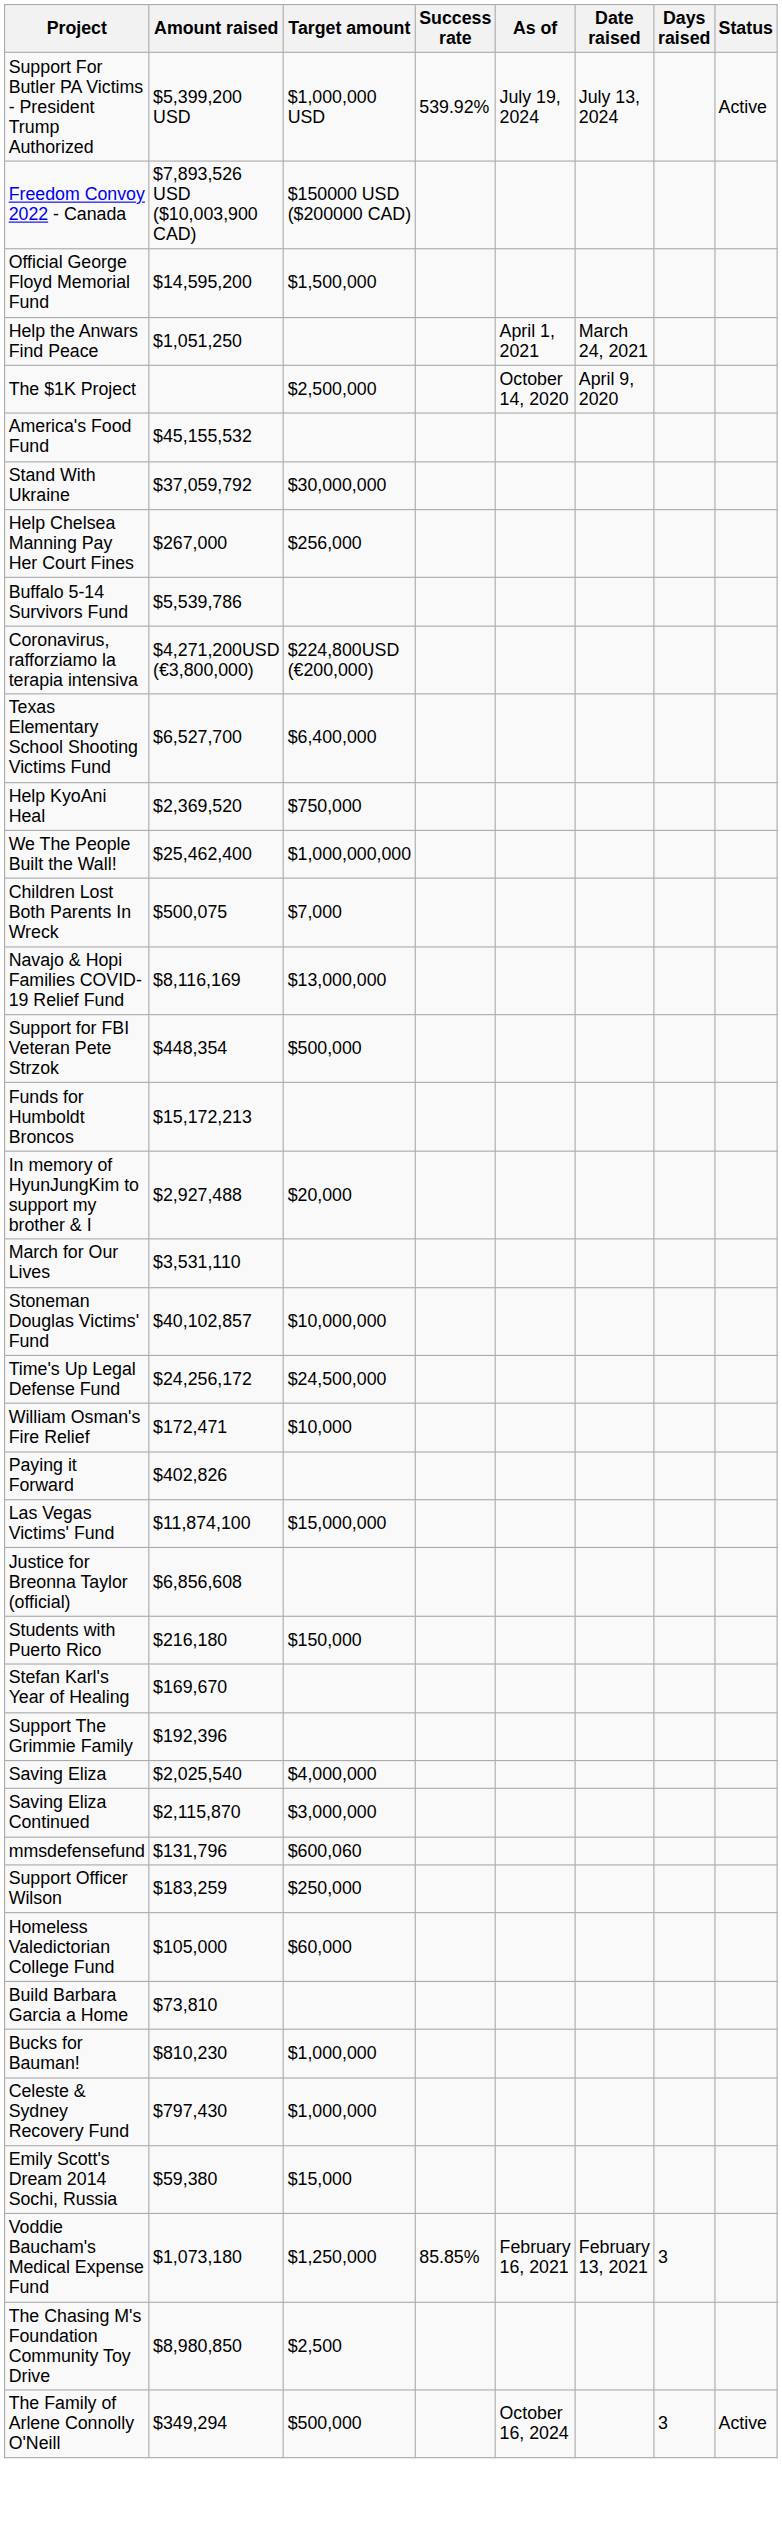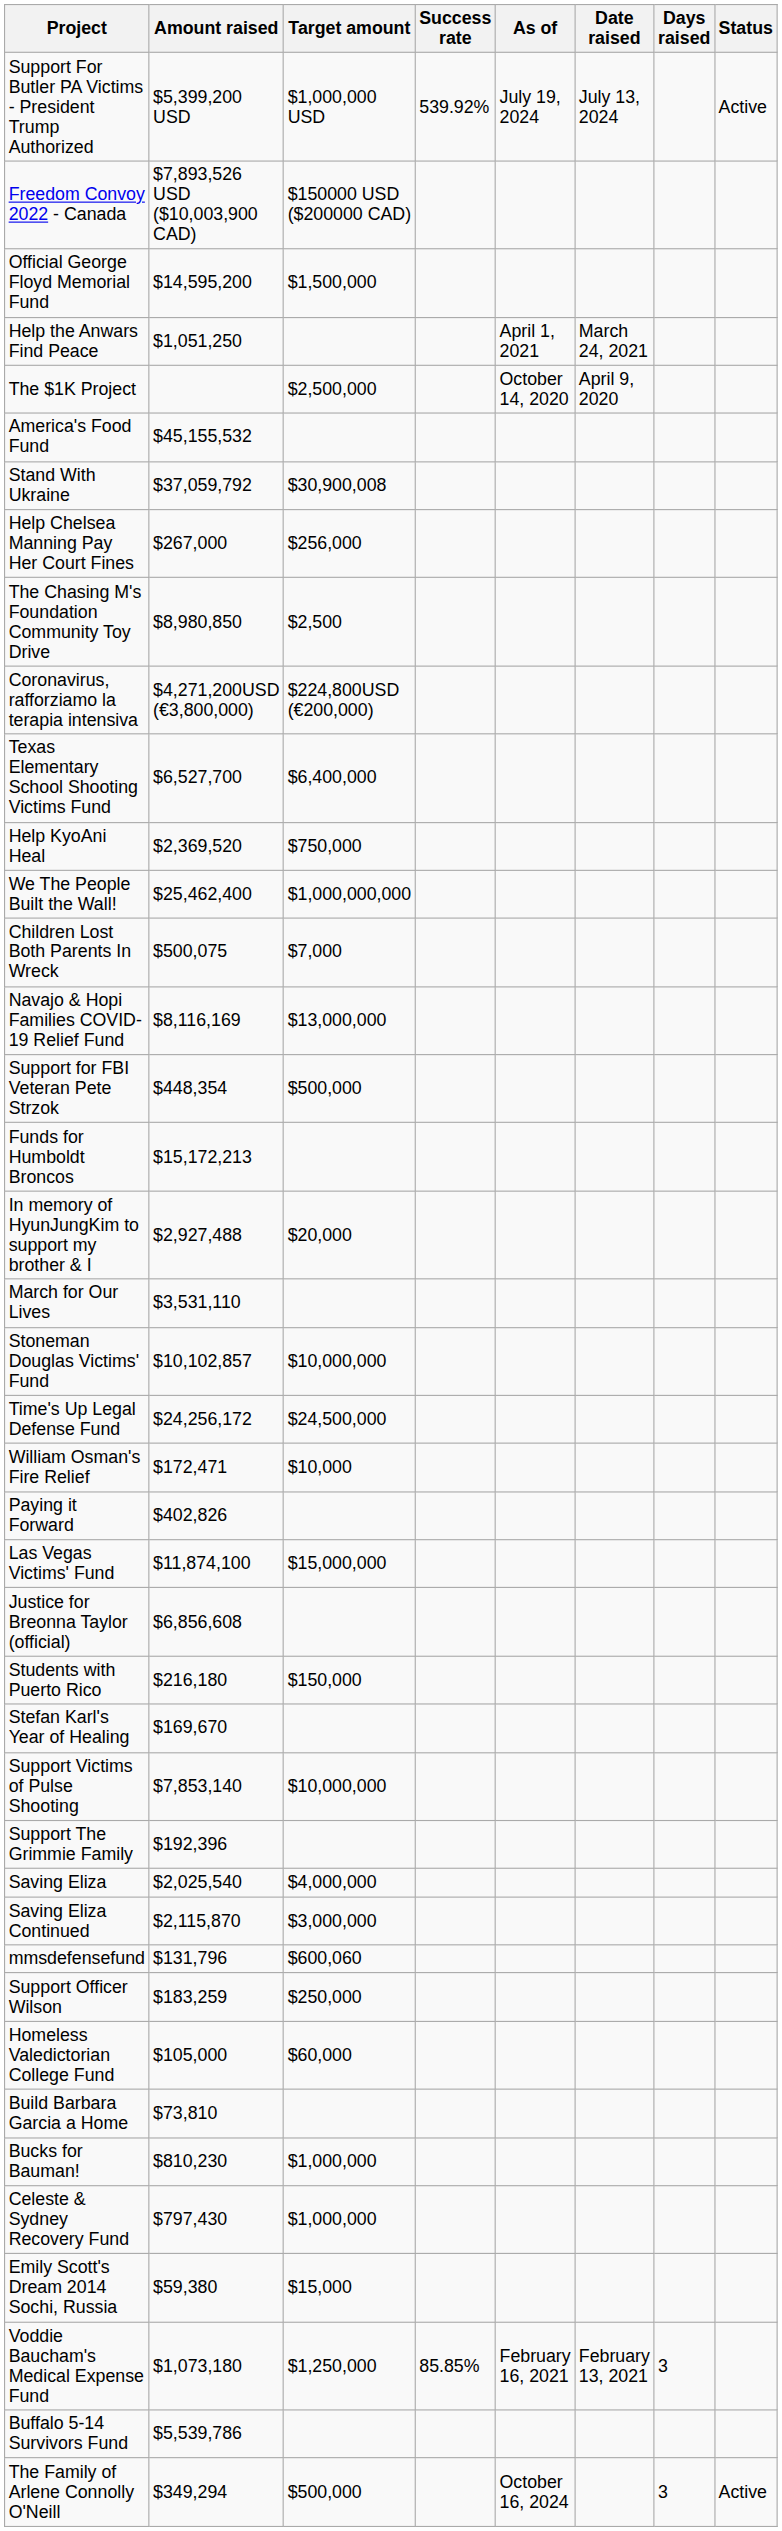 <table class="wikitable sortable" border="1" style="margin:auto;" style="text-align:left">
 <tr>
 <th>Project</th>
 <th>Amount raised</th>
 <th>Target amount</th>
 <th>Success rate</th>
 <th>As of</th>
 <th>Date raised</th>
 <th>Days raised</th>
 <th>Status</th>
 </tr>
 <tr>
 <td>Support For Butler PA Victims - President Trump Authorized</td>
 <td>$5,399,200 USD</td>
 <td>$1,000,000 USD</td>
 <td>539.92%</td>
 <td>July 19, 2024</td>
 <td>July 13, 2024</td>
 <td></td>
 <td>Active</td>
 </tr>
 <tr>
 <td><a href='#'>Freedom Convoy 2022</a> - Canada</td>
 <td>$7,893,526 USD ($10,003,900 CAD)</td>
 <td>$150000 USD ($200000 CAD)</td>
 <td></td>
 <td></td>
 <td></td>
 <td></td>
 <td></td>
 </tr>
 <tr>
 <td>Official George Floyd Memorial Fund</td>
 <td>$14,595,200</td>
 <td>$1,500,000</td>
 <td></td>
 <td></td>
 <td></td>
 <td></td>
 <td></td>
 </tr>
 <tr>
 <td>Help the Anwars Find Peace</td>
 <td>$1,051,250</td>
 <td></td>
 <td></td>
 <td>April 1, 2021</td>
 <td>March 24, 2021</td>
 <td></td>
 <td></td>
 </tr>
 <tr>
 <td>The $1K Project</td>
 <td></td>
 <td>$2,500,000</td>
 <td></td>
 <td>October 14, 2020</td>
 <td>April 9, 2020</td>
 <td></td>
 <td></td>
 </tr>
 <tr>
 <td>America's Food Fund</td>
 <td>$45,155,532</td>
 <td></td>
 <td></td>
 <td></td>
 <td></td>
 <td></td>
 <td></td>
 </tr>
 <tr>
 <td>Stand With Ukraine</td>
 <td>$37,059,792</td>
-<td>$30,000,000</td>
+<td>$30,900,008</td>
 <td></td>
 <td></td>
 <td></td>
 <td></td>
 <td></td>
 </tr>
 <tr>
 <td>Help Chelsea Manning Pay Her Court Fines</td>
 <td>$267,000</td>
 <td>$256,000</td>
 <td></td>
 <td></td>
 <td></td>
 <td></td>
 <td></td>
 </tr>
 <tr>
-<td>Buffalo 5-14 Survivors Fund</td>
-<td>$5,539,786</td>
-<td></td>
+<td>The Chasing M's Foundation Community Toy Drive</td>
+<td>$8,980,850</td>
+<td>$2,500</td>
 <td></td>
 <td></td>
 <td></td>
 <td></td>
 <td></td>
 </tr>
 <tr>
 <td>Coronavirus, rafforziamo la terapia intensiva</td>
 <td>$4,271,200USD (€3,800,000)</td>
 <td>$224,800USD (€200,000)</td>
 <td></td>
 <td></td>
 <td></td>
 <td></td>
 <td></td>
 </tr>
 <tr>
 <td>Texas Elementary School Shooting Victims Fund</td>
 <td>$6,527,700</td>
 <td>$6,400,000</td>
 <td></td>
 <td></td>
 <td></td>
 <td></td>
 <td></td>
 </tr>
 <tr>
 <td>Help KyoAni Heal</td>
 <td>$2,369,520</td>
 <td>$750,000</td>
 <td></td>
 <td></td>
 <td></td>
 <td></td>
 <td></td>
 </tr>
 <tr>
 <td>We The People Built the Wall!</td>
 <td>$25,462,400</td>
 <td>$1,000,000,000</td>
 <td></td>
 <td></td>
 <td></td>
 <td></td>
 <td></td>
 </tr>
 <tr>
 <td>Children Lost Both Parents In Wreck</td>
 <td>$500,075</td>
 <td>$7,000</td>
 <td></td>
 <td></td>
 <td></td>
 <td></td>
 <td></td>
 </tr>
 <tr>
 <td>Navajo & Hopi Families COVID-19 Relief Fund</td>
 <td>$8,116,169</td>
 <td>$13,000,000</td>
 <td></td>
 <td></td>
 <td></td>
 <td></td>
 <td></td>
 </tr>
 <tr>
 <td>Support for FBI Veteran Pete Strzok</td>
 <td>$448,354</td>
 <td>$500,000</td>
 <td></td>
 <td></td>
 <td></td>
 <td></td>
 <td></td>
 </tr>
 <tr>
 <td>Funds for Humboldt Broncos</td>
 <td>$15,172,213</td>
 <td></td>
 <td></td>
 <td></td>
 <td></td>
 <td></td>
 <td></td>
 </tr>
 <tr>
 <td>In memory of HyunJungKim to support my brother & I</td>
 <td>$2,927,488</td>
 <td>$20,000</td>
 <td></td>
 <td></td>
 <td></td>
 <td></td>
 <td></td>
 </tr>
 <tr>
 <td>March for Our Lives</td>
 <td>$3,531,110</td>
 <td></td>
 <td></td>
 <td></td>
 <td></td>
 <td></td>
 <td></td>
 </tr>
 <tr>
 <td>Stoneman Douglas Victims' Fund</td>
-<td>$40,102,857</td>
+<td>$10,102,857</td>
 <td>$10,000,000</td>
 <td></td>
 <td></td>
 <td></td>
 <td></td>
 <td></td>
 </tr>
 <tr>
 <td>Time's Up Legal Defense Fund</td>
 <td>$24,256,172</td>
 <td>$24,500,000</td>
 <td></td>
 <td></td>
 <td></td>
 <td></td>
 <td></td>
 </tr>
 <tr>
 <td>William Osman's Fire Relief</td>
 <td>$172,471</td>
 <td>$10,000</td>
 <td></td>
 <td></td>
 <td></td>
 <td></td>
 <td></td>
 </tr>
 <tr>
 <td>Paying it Forward</td>
 <td>$402,826</td>
 <td></td>
 <td></td>
 <td></td>
 <td></td>
 <td></td>
 <td></td>
 </tr>
 <tr>
 <td>Las Vegas Victims' Fund</td>
 <td>$11,874,100</td>
 <td>$15,000,000</td>
 <td></td>
 <td></td>
 <td></td>
 <td></td>
 <td></td>
 </tr>
 <tr>
 <td>Justice for Breonna Taylor (official)</td>
 <td>$6,856,608</td>
 <td></td>
 <td></td>
 <td></td>
 <td></td>
 <td></td>
 <td></td>
 </tr>
 <tr>
 <td>Students with Puerto Rico</td>
 <td>$216,180</td>
 <td>$150,000</td>
 <td></td>
 <td></td>
 <td></td>
 <td></td>
 <td></td>
 </tr>
 <tr>
 <td>Stefan Karl's Year of Healing</td>
 <td>$169,670</td>
 <td></td>
+<td></td>
+<td></td>
+<td></td>
+<td></td>
+<td></td>
+</tr>
+<tr>
+<td>Support Victims of Pulse Shooting</td>
+<td>$7,853,140</td>
+<td>$10,000,000</td>
 <td></td>
 <td></td>
 <td></td>
 <td></td>
 <td></td>
 </tr>
 <tr>
 <td>Support The Grimmie Family</td>
 <td>$192,396</td>
 <td></td>
 <td></td>
 <td></td>
 <td></td>
 <td></td>
 <td></td>
 </tr>
 <tr>
 <td>Saving Eliza</td>
 <td>$2,025,540</td>
 <td>$4,000,000</td>
 <td></td>
 <td></td>
 <td></td>
 <td></td>
 <td></td>
 </tr>
 <tr>
 <td>Saving Eliza Continued</td>
 <td>$2,115,870</td>
 <td>$3,000,000</td>
 <td></td>
 <td></td>
 <td></td>
 <td></td>
 <td></td>
 </tr>
 <tr>
 <td>mmsdefensefund</td>
 <td>$131,796</td>
 <td>$600,060</td>
 <td></td>
 <td></td>
 <td></td>
 <td></td>
 <td></td>
 </tr>
 <tr>
 <td>Support Officer Wilson</td>
 <td>$183,259</td>
 <td>$250,000</td>
 <td></td>
 <td></td>
 <td></td>
 <td></td>
 <td></td>
 </tr>
 <tr>
 <td>Homeless Valedictorian College Fund</td>
 <td>$105,000</td>
 <td>$60,000</td>
 <td></td>
 <td></td>
 <td></td>
 <td></td>
 <td></td>
 </tr>
 <tr>
 <td>Build Barbara Garcia a Home</td>
 <td>$73,810</td>
 <td></td>
 <td></td>
 <td></td>
 <td></td>
 <td></td>
 <td></td>
 </tr>
 <tr>
 <td>Bucks for Bauman!</td>
 <td>$810,230</td>
 <td>$1,000,000</td>
 <td></td>
 <td></td>
 <td></td>
 <td></td>
 <td></td>
 </tr>
 <tr>
 <td>Celeste & Sydney Recovery Fund</td>
 <td>$797,430</td>
 <td>$1,000,000</td>
 <td></td>
 <td></td>
 <td></td>
 <td></td>
 <td></td>
 </tr>
 <tr>
 <td>Emily Scott's Dream 2014 Sochi, Russia</td>
 <td>$59,380</td>
 <td>$15,000</td>
 <td></td>
 <td></td>
 <td></td>
 <td></td>
 <td></td>
 </tr>
 <tr>
 <td>Voddie Baucham's Medical Expense Fund</td>
 <td>$1,073,180</td>
 <td>$1,250,000</td>
 <td>85.85%</td>
 <td>February 16, 2021</td>
 <td>February 13, 2021</td>
 <td>3</td>
 <td></td>
 </tr>
 <tr>
-<td>The Chasing M's Foundation Community Toy Drive</td>
-<td>$8,980,850</td>
-<td>$2,500</td>
+<td>Buffalo 5-14 Survivors Fund</td>
+<td>$5,539,786</td>
+<td></td>
 <td></td>
 <td></td>
 <td></td>
 <td></td>
 <td></td>
 </tr>
 <tr>
 <td>The Family of Arlene Connolly O'Neill</td>
 <td>$349,294</td>
 <td>$500,000</td>
 <td></td>
 <td>October 16, 2024</td>
 <td></td>
 <td>3</td>
 <td>Active</td>
 </tr>
 </table>
